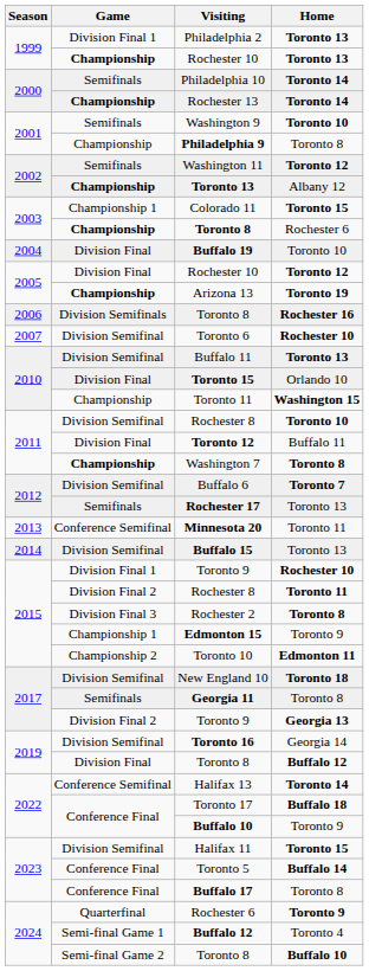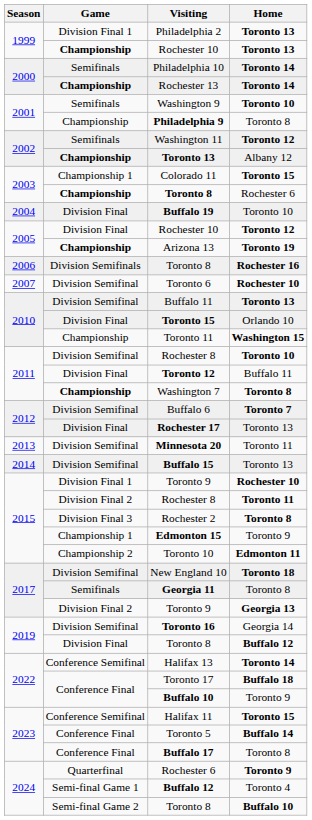 <table class="wikitable" style="text-align:center">
 <tr>
 <th>Season</th>
 <th>Game</th>
 <th>Visiting</th>
 <th>Home</th>
 </tr>
 <tr>
 <td rowspan="2"><a href='#'>1999</a></td>
 <td>Division Final 1</td>
 <td>Philadelphia 2</td>
 <td><strong>Toronto 13</strong></td>
 </tr>
 <tr>
 <td><strong>Championship</strong></td>
 <td>Rochester 10</td>
 <td><strong>Toronto 13</strong></td>
 </tr>
 <tr bgcolor="#f0f0f0">
 <td rowspan="2"><a href='#'>2000</a></td>
 <td>Semifinals</td>
 <td>Philadelphia 10</td>
 <td><strong>Toronto 14</strong></td>
 </tr>
 <tr bgcolor="#f0f0f0">
 <td><strong>Championship</strong></td>
 <td>Rochester 13</td>
 <td><strong>Toronto 14</strong></td>
 </tr>
 <tr>
 <td rowspan="2"><a href='#'>2001</a></td>
 <td>Semifinals</td>
 <td>Washington 9</td>
 <td><strong>Toronto 10</strong></td>
 </tr>
 <tr>
 <td>Championship</td>
 <td><strong>Philadelphia 9</strong></td>
 <td>Toronto 8</td>
 </tr>
 <tr bgcolor="#f0f0f0">
 <td rowspan="2"><a href='#'>2002</a></td>
 <td>Semifinals</td>
 <td>Washington 11</td>
 <td><strong>Toronto 12</strong></td>
 </tr>
 <tr bgcolor="#f0f0f0">
 <td><strong>Championship</strong></td>
 <td><strong>Toronto 13</strong></td>
 <td>Albany 12</td>
 </tr>
 <tr>
 <td rowspan="2"><a href='#'>2003</a></td>
 <td>Championship 1</td>
 <td>Colorado 11</td>
 <td><strong>Toronto 15</strong></td>
 </tr>
 <tr>
 <td><strong>Championship</strong></td>
 <td><strong>Toronto 8</strong></td>
 <td>Rochester 6</td>
 </tr>
 <tr bgcolor="#f0f0f0">
 <td><a href='#'>2004</a></td>
 <td>Division Final</td>
 <td><strong>Buffalo 19</strong></td>
 <td>Toronto 10</td>
 </tr>
 <tr>
 <td rowspan="2"><a href='#'>2005</a></td>
 <td>Division Final</td>
 <td>Rochester 10</td>
 <td><strong>Toronto 12</strong></td>
 </tr>
 <tr>
 <td><strong>Championship</strong></td>
 <td>Arizona 13</td>
 <td><strong>Toronto 19</strong></td>
 </tr>
 <tr bgcolor="#f0f0f0">
 <td><a href='#'>2006</a></td>
 <td>Division Semifinals</td>
 <td>Toronto 8</td>
 <td><strong>Rochester 16</strong></td>
 </tr>
 <tr>
 <td><a href='#'>2007</a></td>
 <td>Division Semifinal</td>
 <td>Toronto 6</td>
 <td><strong>Rochester 10</strong></td>
 </tr>
 <tr bgcolor="#f0f0f0">
 <td rowspan="3"><a href='#'>2010</a></td>
 <td>Division Semifinal</td>
 <td>Buffalo 11</td>
 <td><strong>Toronto 13</strong></td>
 </tr>
 <tr bgcolor="#f0f0f0">
 <td>Division Final</td>
 <td><strong>Toronto 15</strong></td>
 <td>Orlando 10</td>
 </tr>
 <tr>
 <td>Championship</td>
 <td>Toronto 11</td>
 <td><strong>Washington 15</strong></td>
 </tr>
 <tr>
 <td rowspan="3"><a href='#'>2011</a></td>
 <td>Division Semifinal</td>
 <td>Rochester 8</td>
 <td><strong>Toronto 10</strong></td>
 </tr>
 <tr>
 <td>Division Final</td>
 <td><strong>Toronto 12</strong></td>
 <td>Buffalo 11</td>
 </tr>
 <tr>
 <td><strong>Championship</strong></td>
 <td>Washington 7</td>
 <td><strong>Toronto 8</strong></td>
 </tr>
 <tr bgcolor="#f0f0f0">
 <td rowspan="2"><a href='#'>2012</a></td>
 <td>Division Semifinal</td>
 <td>Buffalo 6</td>
 <td><strong>Toronto 7</strong></td>
 </tr>
 <tr bgcolor="#f0f0f0">
-<td>Semifinals</td>
+<td>Division Final</td>
 <td><strong>Rochester 17</strong></td>
 <td>Toronto 13</td>
 </tr>
 <tr>
 <td><a href='#'>2013</a></td>
-<td>Conference Semifinal</td>
+<td>Division Semifinal</td>
 <td><strong>Minnesota 20</strong></td>
 <td>Toronto 11</td>
 </tr>
 <tr bgcolor="#f0f0f0">
 <td><a href='#'>2014</a></td>
 <td>Division Semifinal</td>
 <td><strong>Buffalo 15</strong></td>
 <td>Toronto 13</td>
 </tr>
 <tr>
 <td rowspan="5"><a href='#'>2015</a></td>
 <td>Division Final 1</td>
 <td>Toronto 9</td>
 <td><strong>Rochester 10</strong></td>
 </tr>
 <tr>
 <td>Division Final 2</td>
 <td>Rochester 8</td>
 <td><strong>Toronto 11</strong></td>
 </tr>
 <tr>
 <td>Division Final 3</td>
 <td>Rochester 2</td>
 <td><strong>Toronto 8</strong></td>
 </tr>
 <tr>
 <td>Championship 1</td>
 <td><strong>Edmonton 15</strong></td>
 <td>Toronto 9</td>
 </tr>
 <tr>
 <td>Championship 2</td>
 <td>Toronto 10</td>
 <td><strong>Edmonton 11</strong></td>
 </tr>
 <tr bgcolor="#f0f0f0">
 <td rowspan="3"><a href='#'>2017</a></td>
 <td>Division Semifinal</td>
 <td>New England 10</td>
 <td><strong>Toronto 18</strong></td>
 </tr>
 <tr bgcolor="#f0f0f0">
 <td>Semifinals</td>
 <td><strong>Georgia 11</strong></td>
 <td>Toronto 8</td>
 </tr>
 <tr>
 <td>Division Final 2</td>
 <td>Toronto 9</td>
 <td><strong>Georgia 13</strong></td>
 </tr>
 <tr>
 <td rowspan="2"><a href='#'>2019</a></td>
 <td>Division Semifinal</td>
 <td><strong>Toronto 16</strong></td>
 <td>Georgia 14</td>
 </tr>
 <tr>
 <td>Division Final</td>
 <td>Toronto 8</td>
 <td><strong>Buffalo 12</strong></td>
 </tr>
 <tr>
 <td rowspan="3"><a href='#'>2022</a></td>
 <td>Conference Semifinal</td>
 <td>Halifax 13</td>
 <td><strong>Toronto 14</strong></td>
 </tr>
 <tr>
 <td rowspan="2">Conference Final</td>
 <td>Toronto 17</td>
 <td><strong>Buffalo 18</strong></td>
 </tr>
 <tr>
 <td><strong>Buffalo 10</strong></td>
 <td>Toronto 9</td>
 </tr>
 <tr>
 <td rowspan="3"><a href='#'>2023</a></td>
-<td>Division Semifinal</td>
+<td>Conference Semifinal</td>
 <td>Halifax 11</td>
 <td><strong>Toronto 15</strong></td>
 </tr>
 <tr>
 <td>Conference Final</td>
 <td>Toronto 5</td>
 <td><strong>Buffalo 14</strong></td>
 </tr>
 <tr>
 <td>Conference Final</td>
 <td><strong>Buffalo 17</strong></td>
 <td>Toronto 8</td>
 </tr>
 <tr>
 <td rowspan="3"><a href='#'>2024</a></td>
 <td>Quarterfinal</td>
 <td>Rochester 6</td>
 <td><strong>Toronto 9</strong></td>
 </tr>
 <tr>
 <td>Semi-final Game 1</td>
 <td><strong>Buffalo 12</strong></td>
 <td>Toronto 4</td>
 </tr>
 <tr>
 <td>Semi-final Game 2</td>
 <td>Toronto 8</td>
 <td><strong>Buffalo 10</strong></td>
 </tr>
 </table>
